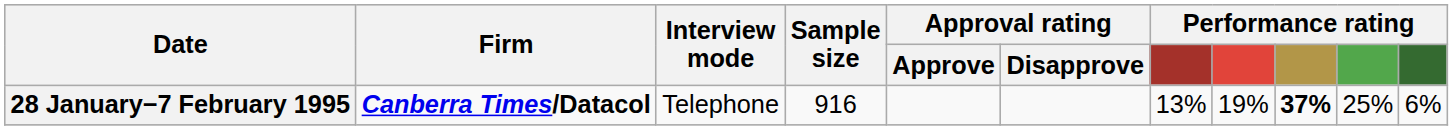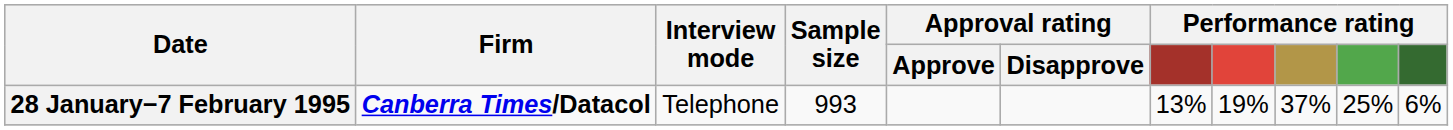 <table class="nowrap wikitable sortable tpl-blanktable" style=text-align:center;font-size:100%>
 <tr>
 <th rowspan=2>Date</th>
 <th rowspan=2>Firm</th>
 <th class=unsortable; rowspan=2>Interview<br>mode</th>
 <th class=unsortable; rowspan=2>Sample<br>size</th>
 <th class=unsortable; colspan=2>Approval rating</th>
 <th class=unsortable; colspan=5>Performance rating</th>
 </tr>
 <tr>
 <th class="unsortable">Approve</th>
 <th class="unsortable">Disapprove</th>
 <th class="unsortable" style=background:#A4312A><span></span></th>
 <th class="unsortable" style=background:#E1443A><span></span></th>
 <th class="unsortable" style=background:#B29648><span></span></th>
 <th class="unsortable" style=background:#52A74B><span></span></th>
 <th class="unsortable" style=background:#346A30><span></span></th>
 </tr>
 <tr>
 <th style=text-align:left>28 January−7 February 1995</th>
 <td style=text-align:left><strong><em><a href='#'>Canberra Times</a></em>/Datacol</strong></td>
 <td>Telephone</td>
-<td>916</td>
+<td>993</td>
 <td></td>
 <td></td>
 <td>13%</td>
 <td>19%</td>
-<td><strong>37%</strong></td>
+<td>37%</td>
 <td>25%</td>
 <td>6%</td>
 </tr>
 </table>
